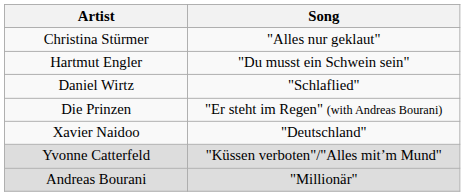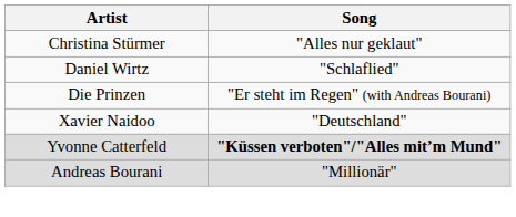 <table class="wikitable plainrowheaders" style="text-align:center;" border="1">
 <tr>
 <th scope="col" rowspan="1" style="width:12em;">Artist</th>
 <th scope="col" rowspan="1" style="width:18em;">Song</th>
 </tr>
 <tr>
 <td scope="row">Christina Stürmer</td>
 <td>"Alles nur geklaut"</td>
-</tr>
-<tr>
-<td scope="row">Hartmut Engler</td>
-<td>"Du musst ein Schwein sein"</td>
 </tr>
 <tr>
 <td scope="row">Daniel Wirtz</td>
 <td>"Schlaflied"</td>
 </tr>
 <tr>
 <td scope="row">Die Prinzen</td>
 <td>"Er steht im Regen" <small>(with Andreas Bourani)</small></td>
 </tr>
 <tr>
 <td scope="row">Xavier Naidoo</td>
 <td>"Deutschland"</td>
 </tr>
 <tr style="background:#ddd;">
 <td scope="row">Yvonne Catterfeld</td>
-<td>"Küssen verboten"/"Alles mit’m Mund"</td>
+<td><strong>"Küssen verboten"/"Alles mit’m Mund"</strong></td>
 </tr>
 <tr style="background:#ddd;">
 <td scope="row">Andreas Bourani</td>
 <td>"Millionär"</td>
 </tr>
 </table>
